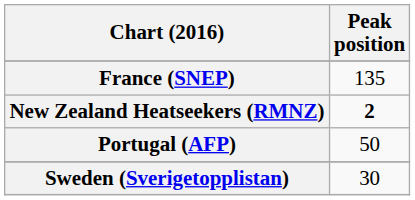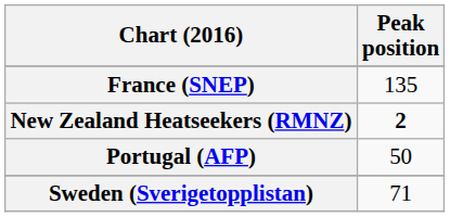 <table class="wikitable sortable plainrowheaders" style="text-align:center">
 <tr>
 <th scope="col">Chart (2016)</th>
 <th scope="col">Peak <br> position</th>
 </tr>
 <tr>
 </tr>
 <tr>
 </tr>
 <tr>
 </tr>
 <tr>
 </tr>
 <tr>
 </tr>
 <tr>
 <th scope="row">France (<a href='#'>SNEP</a>)</th>
 <td>135</td>
 </tr>
 <tr>
 <th scope="row">New Zealand Heatseekers (<a href='#'>RMNZ</a>)</th>
 <td><strong>2</strong></td>
 </tr>
 <tr>
 <th scope="row">Portugal (<a href='#'>AFP</a>)</th>
 <td>50</td>
 </tr>
 <tr>
 </tr>
 <tr>
 </tr>
 <tr>
 <th scope="row">Sweden (<a href='#'>Sverigetopplistan</a>)</th>
-<td>30</td>
+<td>71</td>
 </tr>
 <tr>
 </tr>
 <tr>
 </tr>
 <tr>
 </tr>
 </table>
